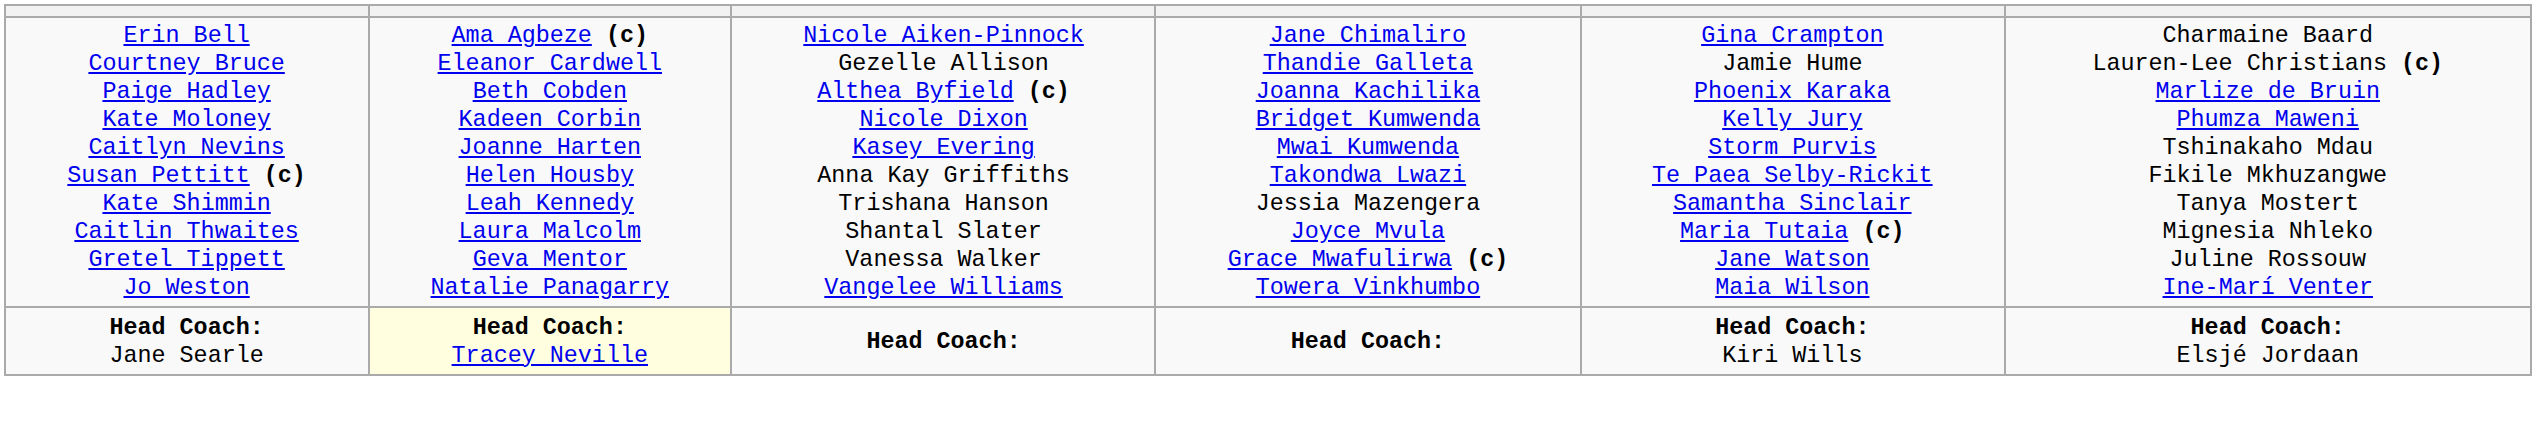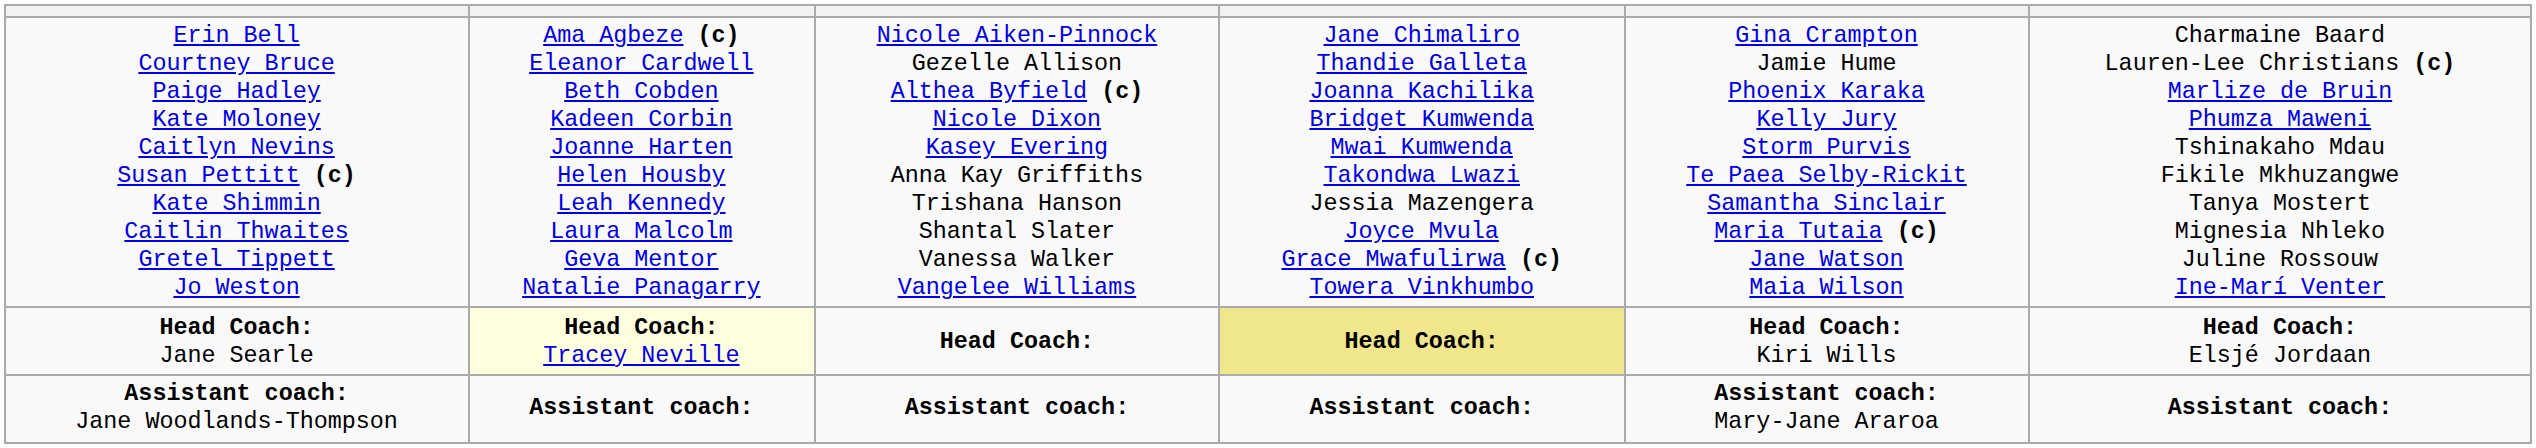 <table class=wikitable width=100% style="text-align:center; font-size:90%">
 <tr>
 <th></th>
 <th></th>
 <th></th>
 <th></th>
 <th></th>
 <th></th>
 </tr>
 <tr valign=top>
 <td><a href='#'>Erin Bell</a><br><a href='#'>Courtney Bruce</a><br><a href='#'>Paige Hadley</a><br><a href='#'>Kate Moloney</a> <br><a href='#'>Caitlyn Nevins</a><br><a href='#'>Susan Pettitt</a> <strong>(c)</strong><br><a href='#'>Kate Shimmin</a><br><a href='#'>Caitlin Thwaites</a><br><a href='#'>Gretel Tippett</a><br><a href='#'>Jo Weston</a></td>
 <td><a href='#'>Ama Agbeze</a> <strong>(c)</strong><br><a href='#'>Eleanor Cardwell</a><br><a href='#'>Beth Cobden</a><br><a href='#'>Kadeen Corbin</a><br><a href='#'>Joanne Harten</a><br><a href='#'>Helen Housby</a><br><a href='#'>Leah Kennedy</a><br><a href='#'>Laura Malcolm</a><br><a href='#'>Geva Mentor</a><br><a href='#'>Natalie Panagarry</a></td>
 <td><a href='#'>Nicole Aiken-Pinnock</a><br>Gezelle Allison<br><a href='#'>Althea Byfield</a> <strong>(c)</strong><br><a href='#'>Nicole Dixon</a><br><a href='#'>Kasey Evering</a><br>Anna Kay Griffiths<br>Trishana Hanson<br>Shantal Slater<br>Vanessa Walker<br><a href='#'>Vangelee Williams</a></td>
 <td><a href='#'>Jane Chimaliro</a><br><a href='#'>Thandie Galleta</a><br><a href='#'>Joanna Kachilika</a><br><a href='#'>Bridget Kumwenda</a><br><a href='#'>Mwai Kumwenda</a><br><a href='#'>Takondwa Lwazi</a><br>Jessia Mazengera<br><a href='#'>Joyce Mvula</a><br><a href='#'>Grace Mwafulirwa</a> <strong>(c)</strong><br><a href='#'>Towera Vinkhumbo</a></td>
 <td><a href='#'>Gina Crampton</a><br>Jamie Hume<br><a href='#'>Phoenix Karaka</a><br><a href='#'>Kelly Jury</a><br><a href='#'>Storm Purvis</a><br><a href='#'>Te Paea Selby-Rickit</a><br><a href='#'>Samantha Sinclair</a><br><a href='#'>Maria Tutaia</a> <strong>(c)</strong><br><a href='#'>Jane Watson</a><br><a href='#'>Maia Wilson</a></td>
 <td>Charmaine Baard<br>Lauren-Lee Christians <strong>(c)</strong><br><a href='#'>Marlize de Bruin</a><br><a href='#'>Phumza Maweni</a><br>Tshinakaho Mdau<br>Fikile Mkhuzangwe<br>Tanya Mostert<br>Mignesia Nhleko<br>Juline Rossouw<br><a href='#'>Ine-Marí Venter</a></td>
 </tr>
 <tr>
 <td> <strong>Head Coach:</strong><br>Jane Searle</td>
 <td style="background: lightyellow;"> <strong>Head Coach:</strong><br><a href='#'>Tracey Neville</a></td>
 <td> <strong>Head Coach:</strong><br></td>
-<td> <strong>Head Coach:</strong><br></td>
+<td style="background: khaki;"> <strong>Head Coach:</strong><br></td>
 <td> <strong>Head Coach:</strong><br>Kiri Wills</td>
 <td> <strong>Head Coach:</strong><br>Elsjé Jordaan</td>
 </tr>
+<tr>
+<td> <strong>Assistant coach:</strong><br>Jane Woodlands-Thompson</td>
+<td> <strong>Assistant coach:</strong><br></td>
+<td> <strong>Assistant coach:</strong><br></td>
+<td> <strong>Assistant coach:</strong><br></td>
+<td> <strong>Assistant coach:</strong><br>Mary-Jane Araroa</td>
+<td> <strong>Assistant coach:</strong><br></td>
+</tr>
 </table>
